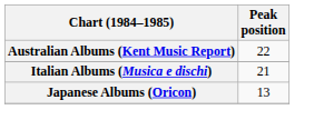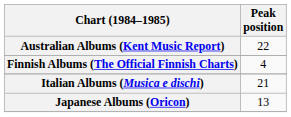 <table class="wikitable sortable plainrowheaders">
 <tr>
 <th scope="col">Chart (1984–1985)</th>
 <th scope="col">Peak<br>position</th>
 </tr>
 <tr>
 <th scope="row">Australian Albums (<a href='#'>Kent Music Report</a>)</th>
 <td align="center">22</td>
 </tr>
 <tr>
 </tr>
 <tr>
 </tr>
 <tr>
+</tr>
+<tr>
+<th scope="row">Finnish Albums (<a href='#'>The Official Finnish Charts</a>)</th>
+<td align="center">4</td>
 </tr>
 <tr>
 </tr>
 <tr>
 <th scope="row">Italian Albums (<em><a href='#'>Musica e dischi</a></em>)</th>
 <td style="text-align:center;">21</td>
 </tr>
 <tr>
 <th scope="row">Japanese Albums (<a href='#'>Oricon</a>)</th>
 <td align="center">13</td>
 </tr>
 <tr>
 </tr>
 <tr>
 </tr>
 <tr>
 </tr>
 <tr>
 </tr>
 <tr>
 </tr>
 <tr>
 </tr>
 </table>
